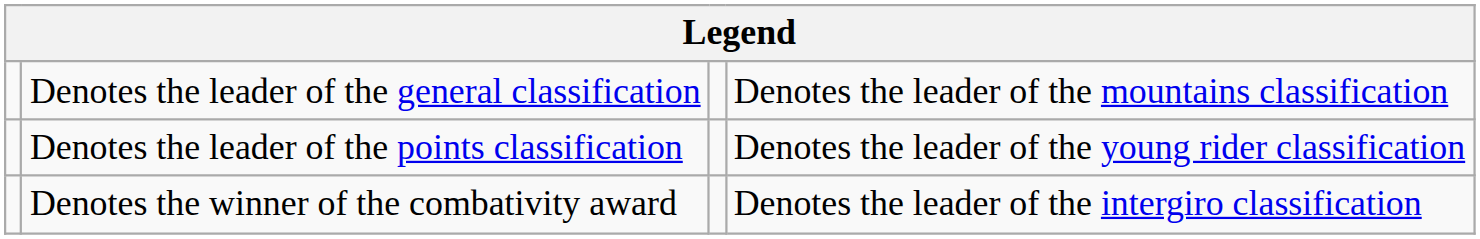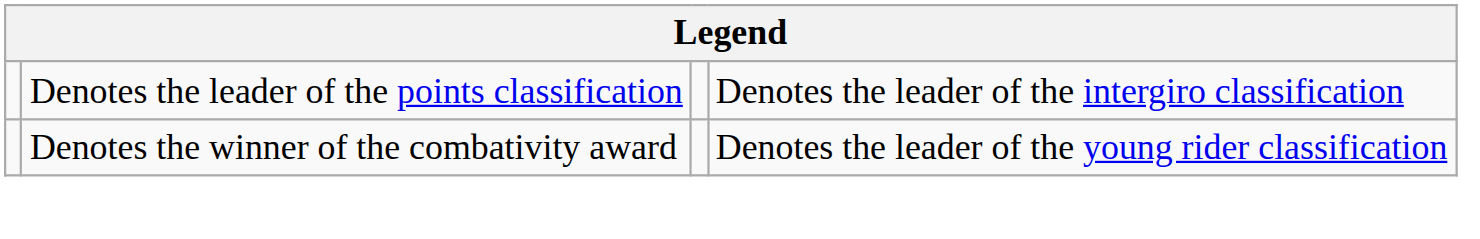 <table class="wikitable">
 <tr>
 <th colspan="4">Legend</th>
 </tr>
 <tr>
 <td></td>
-<td>Denotes the leader of the <a href='#'>general classification</a></td>
-<td></td>
-<td>Denotes the leader of the <a href='#'>mountains classification</a></td>
-</tr>
-<tr>
-<td></td>
 <td>Denotes the leader of the <a href='#'>points classification</a></td>
 <td></td>
-<td>Denotes the leader of the <a href='#'>young rider classification</a></td>
+<td>Denotes the leader of the <a href='#'>intergiro classification</a></td>
 </tr>
 <tr>
 <td></td>
 <td>Denotes the winner of the combativity award</td>
 <td></td>
-<td>Denotes the leader of the <a href='#'>intergiro classification</a></td>
+<td>Denotes the leader of the <a href='#'>young rider classification</a></td>
 </tr>
 </table>
